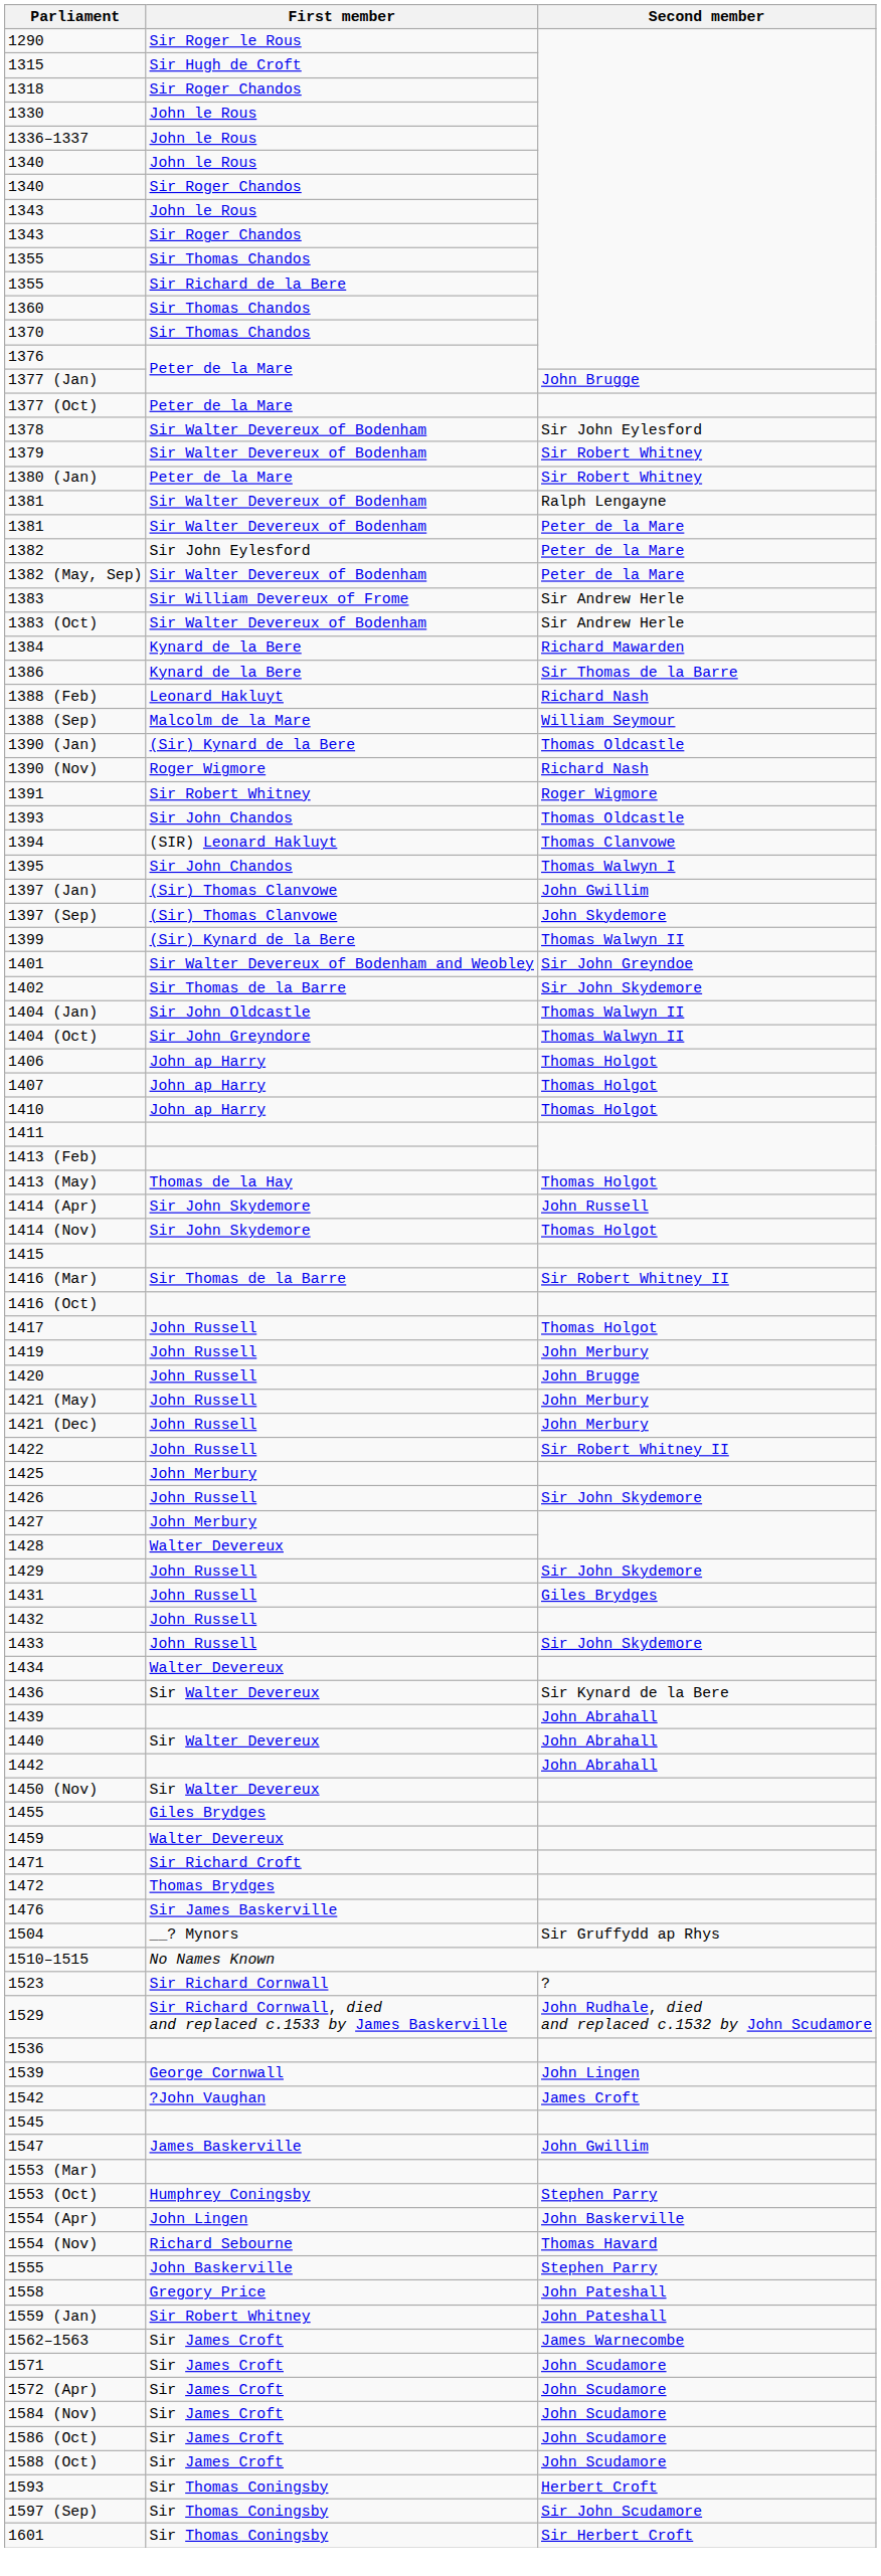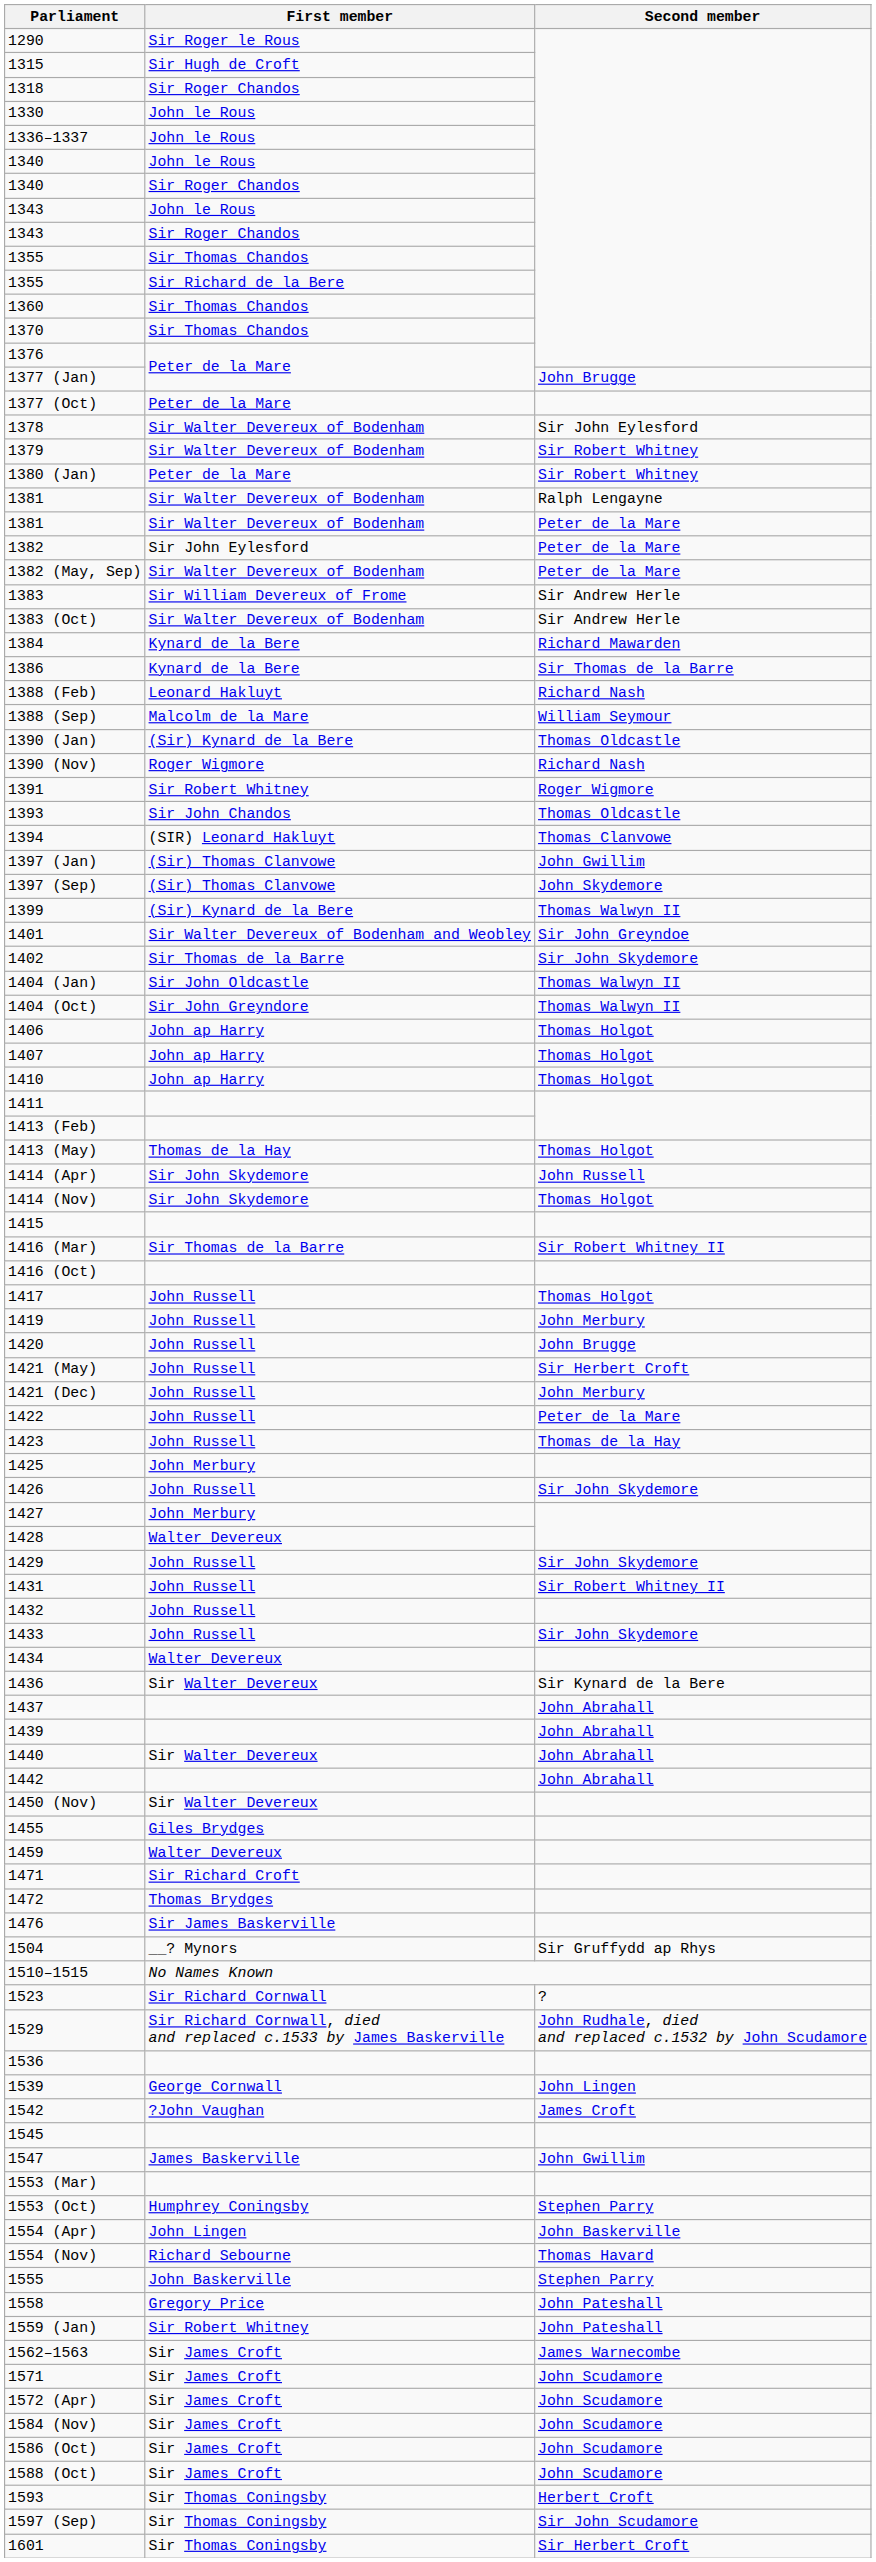 <table class="wikitable">
 <tr>
 <th>Parliament</th>
 <th>First member</th>
 <th>Second member</th>
 </tr>
 <tr>
 <td>1290</td>
 <td><a href='#'>Sir Roger le Rous</a></td>
 </tr>
 <tr>
 <td>1315</td>
 <td><a href='#'>Sir Hugh de Croft</a></td>
 </tr>
 <tr>
 <td>1318</td>
 <td><a href='#'>Sir Roger Chandos</a></td>
 </tr>
 <tr>
 <td>1330</td>
 <td><a href='#'>John le Rous</a></td>
 </tr>
 <tr>
 <td>1336–1337</td>
 <td><a href='#'>John le Rous</a></td>
 </tr>
 <tr>
 <td>1340</td>
 <td><a href='#'>John le Rous</a></td>
 </tr>
 <tr>
 <td>1340</td>
 <td><a href='#'>Sir Roger Chandos</a></td>
 </tr>
 <tr>
 <td>1343</td>
 <td><a href='#'>John le Rous</a></td>
 </tr>
 <tr>
 <td>1343</td>
 <td><a href='#'>Sir Roger Chandos</a></td>
 </tr>
 <tr>
 <td>1355</td>
 <td><a href='#'>Sir Thomas Chandos</a></td>
 </tr>
 <tr>
 <td>1355</td>
 <td><a href='#'>Sir Richard de la Bere</a></td>
 </tr>
 <tr>
 <td>1360</td>
 <td><a href='#'>Sir Thomas Chandos</a></td>
 </tr>
 <tr>
 <td>1370</td>
 <td><a href='#'>Sir Thomas Chandos</a></td>
 </tr>
 <tr>
 <td>1376</td>
 <td rowspan = "2"><a href='#'>Peter de la Mare</a></td>
 </tr>
 <tr>
 <td>1377 (Jan)</td>
 <td><a href='#'>John Brugge</a></td>
 </tr>
 <tr>
 <td>1377 (Oct)</td>
 <td><a href='#'>Peter de la Mare</a></td>
 </tr>
 <tr>
 <td>1378</td>
 <td><a href='#'>Sir Walter Devereux of Bodenham</a></td>
 <td>Sir John Eylesford</td>
 </tr>
 <tr>
 <td>1379</td>
 <td><a href='#'>Sir Walter Devereux of Bodenham</a></td>
 <td><a href='#'>Sir Robert Whitney</a></td>
 </tr>
 <tr>
 <td>1380 (Jan)</td>
 <td><a href='#'>Peter de la Mare</a></td>
 <td><a href='#'>Sir Robert Whitney</a></td>
 </tr>
 <tr>
 <td>1381</td>
 <td><a href='#'>Sir Walter Devereux of Bodenham</a></td>
 <td>Ralph Lengayne</td>
 </tr>
 <tr>
 <td>1381</td>
 <td><a href='#'>Sir Walter Devereux of Bodenham</a></td>
 <td><a href='#'>Peter de la Mare</a></td>
 </tr>
 <tr>
 <td>1382</td>
 <td>Sir John Eylesford</td>
 <td><a href='#'>Peter de la Mare</a></td>
 </tr>
 <tr>
 <td>1382 (May, Sep)</td>
 <td><a href='#'>Sir Walter Devereux of Bodenham</a></td>
 <td><a href='#'>Peter de la Mare</a></td>
 </tr>
 <tr>
 <td>1383</td>
 <td><a href='#'>Sir William Devereux of Frome</a></td>
 <td>Sir Andrew Herle</td>
 </tr>
 <tr>
 <td>1383 (Oct)</td>
 <td><a href='#'>Sir Walter Devereux of Bodenham</a></td>
 <td>Sir Andrew Herle</td>
 </tr>
 <tr>
 <td>1384</td>
 <td><a href='#'>Kynard de la Bere</a></td>
 <td><a href='#'>Richard Mawarden</a></td>
 </tr>
 <tr>
 <td>1386</td>
 <td><a href='#'>Kynard de la Bere</a></td>
 <td><a href='#'>Sir Thomas de la Barre</a></td>
 </tr>
 <tr>
 <td>1388 (Feb)</td>
 <td><a href='#'>Leonard Hakluyt</a></td>
 <td><a href='#'>Richard Nash</a></td>
 </tr>
 <tr>
 <td>1388 (Sep)</td>
 <td><a href='#'>Malcolm de la Mare</a></td>
 <td><a href='#'>William Seymour</a></td>
 </tr>
 <tr>
 <td>1390 (Jan)</td>
 <td><a href='#'>(Sir) Kynard de la Bere</a></td>
 <td><a href='#'>Thomas Oldcastle</a></td>
 </tr>
 <tr>
 <td>1390 (Nov)</td>
 <td><a href='#'>Roger Wigmore</a></td>
 <td><a href='#'>Richard Nash</a></td>
 </tr>
 <tr>
 <td>1391</td>
 <td><a href='#'>Sir Robert Whitney</a></td>
 <td><a href='#'>Roger Wigmore</a></td>
 </tr>
 <tr>
 <td>1393</td>
 <td><a href='#'>Sir John Chandos</a></td>
 <td><a href='#'>Thomas Oldcastle</a></td>
 </tr>
 <tr>
 <td>1394</td>
 <td>(SIR) <a href='#'>Leonard Hakluyt</a></td>
 <td><a href='#'>Thomas Clanvowe</a></td>
 </tr>
 <tr>
-<td>1395</td>
-<td><a href='#'>Sir John Chandos</a></td>
-<td><a href='#'>Thomas Walwyn I</a></td>
-</tr>
-<tr>
 <td>1397 (Jan)</td>
 <td><a href='#'>(Sir) Thomas Clanvowe</a></td>
 <td><a href='#'>John Gwillim</a></td>
 </tr>
 <tr>
 <td>1397 (Sep)</td>
 <td><a href='#'>(Sir) Thomas Clanvowe</a></td>
 <td><a href='#'>John Skydemore</a></td>
 </tr>
 <tr>
 <td>1399</td>
 <td><a href='#'>(Sir) Kynard de la Bere</a></td>
 <td><a href='#'>Thomas Walwyn II</a></td>
 </tr>
 <tr>
 <td>1401</td>
 <td><a href='#'>Sir Walter Devereux of Bodenham and Weobley</a></td>
 <td><a href='#'>Sir John Greyndoe</a></td>
 </tr>
 <tr>
 <td>1402</td>
 <td><a href='#'>Sir Thomas de la Barre</a></td>
 <td><a href='#'>Sir John Skydemore</a></td>
 </tr>
 <tr>
 <td>1404 (Jan)</td>
 <td><a href='#'>Sir John Oldcastle</a></td>
 <td><a href='#'>Thomas Walwyn II</a></td>
 </tr>
 <tr>
 <td>1404 (Oct)</td>
 <td><a href='#'>Sir John Greyndore</a></td>
 <td><a href='#'>Thomas Walwyn II</a></td>
 </tr>
 <tr>
 <td>1406</td>
 <td><a href='#'>John ap Harry</a></td>
 <td><a href='#'>Thomas Holgot</a></td>
 </tr>
 <tr>
 <td>1407</td>
 <td><a href='#'>John ap Harry</a></td>
 <td><a href='#'>Thomas Holgot</a></td>
 </tr>
 <tr>
 <td>1410</td>
 <td><a href='#'>John ap Harry</a></td>
 <td><a href='#'>Thomas Holgot</a></td>
 </tr>
 <tr>
 <td>1411</td>
 <td></td>
 </tr>
 <tr>
 <td>1413 (Feb)</td>
 <td></td>
 </tr>
 <tr>
 <td>1413 (May)</td>
 <td><a href='#'>Thomas de la Hay</a></td>
 <td><a href='#'>Thomas Holgot</a></td>
 </tr>
 <tr>
 <td>1414 (Apr)</td>
 <td><a href='#'>Sir John Skydemore</a></td>
 <td><a href='#'>John Russell</a></td>
 </tr>
 <tr>
 <td>1414 (Nov)</td>
 <td><a href='#'>Sir John Skydemore</a></td>
 <td><a href='#'>Thomas Holgot</a></td>
 </tr>
 <tr>
 <td>1415</td>
 <td></td>
 </tr>
 <tr>
 <td>1416 (Mar)</td>
 <td><a href='#'>Sir Thomas de la Barre</a></td>
 <td><a href='#'>Sir Robert Whitney II</a></td>
 </tr>
 <tr>
 <td>1416 (Oct)</td>
 <td></td>
 </tr>
 <tr>
 <td>1417</td>
 <td><a href='#'>John Russell</a></td>
 <td><a href='#'>Thomas Holgot</a></td>
 </tr>
 <tr>
 <td>1419</td>
 <td><a href='#'>John Russell</a></td>
 <td><a href='#'>John Merbury</a></td>
 </tr>
 <tr>
 <td>1420</td>
 <td><a href='#'>John Russell</a></td>
 <td><a href='#'>John Brugge</a></td>
 </tr>
 <tr>
 <td>1421 (May)</td>
 <td><a href='#'>John Russell</a></td>
-<td><a href='#'>John Merbury</a></td>
+<td><a href='#'>Sir Herbert Croft</a></td>
 </tr>
 <tr>
 <td>1421 (Dec)</td>
 <td><a href='#'>John Russell</a></td>
 <td><a href='#'>John Merbury</a></td>
 </tr>
 <tr>
 <td>1422</td>
 <td><a href='#'>John Russell</a></td>
-<td><a href='#'>Sir Robert Whitney II</a></td>
+<td><a href='#'>Peter de la Mare</a></td>
+</tr>
+<tr>
+<td>1423</td>
+<td><a href='#'>John Russell</a></td>
+<td><a href='#'>Thomas de la Hay</a></td>
 </tr>
 <tr>
 <td>1425</td>
 <td><a href='#'>John Merbury</a></td>
 </tr>
 <tr>
 <td>1426</td>
 <td><a href='#'>John Russell</a></td>
 <td><a href='#'>Sir John Skydemore</a></td>
 </tr>
 <tr>
 <td>1427</td>
 <td><a href='#'>John Merbury</a></td>
 </tr>
 <tr>
 <td>1428</td>
 <td><a href='#'>Walter Devereux</a></td>
 </tr>
 <tr>
 <td>1429</td>
 <td><a href='#'>John Russell</a></td>
 <td><a href='#'>Sir John Skydemore</a></td>
 </tr>
 <tr>
 <td>1431</td>
 <td><a href='#'>John Russell</a></td>
-<td><a href='#'>Giles Brydges</a></td>
+<td><a href='#'>Sir Robert Whitney II</a></td>
 </tr>
 <tr>
 <td>1432</td>
 <td><a href='#'>John Russell</a></td>
 <td></td>
 </tr>
 <tr>
 <td>1433</td>
 <td><a href='#'>John Russell</a></td>
 <td><a href='#'>Sir John Skydemore</a></td>
 </tr>
 <tr>
 <td>1434</td>
 <td><a href='#'>Walter Devereux</a></td>
 <td></td>
 </tr>
 <tr>
 <td>1436</td>
 <td>Sir <a href='#'>Walter Devereux</a></td>
 <td>Sir Kynard de la Bere</td>
+</tr>
+<tr>
+<td>1437</td>
+<td></td>
+<td><a href='#'>John Abrahall</a></td>
 </tr>
 <tr>
 <td>1439</td>
 <td></td>
 <td><a href='#'>John Abrahall</a></td>
 </tr>
 <tr>
 <td>1440</td>
 <td>Sir <a href='#'>Walter Devereux</a></td>
 <td><a href='#'>John Abrahall</a></td>
 </tr>
 <tr>
 <td>1442</td>
 <td></td>
 <td><a href='#'>John Abrahall</a></td>
 </tr>
 <tr>
 <td>1450 (Nov)</td>
 <td>Sir <a href='#'>Walter Devereux</a></td>
 <td></td>
 </tr>
 <tr>
 <td>1455</td>
 <td><a href='#'>Giles Brydges</a></td>
 <td></td>
 </tr>
 <tr>
 <td>1459</td>
 <td><a href='#'>Walter Devereux</a></td>
 <td></td>
 </tr>
 <tr>
 <td>1471</td>
 <td><a href='#'>Sir Richard Croft</a></td>
 <td></td>
 </tr>
 <tr>
 <td>1472</td>
 <td><a href='#'>Thomas Brydges</a></td>
 <td></td>
 </tr>
 <tr>
 <td>1476</td>
 <td><a href='#'>Sir James Baskerville</a></td>
 <td></td>
 </tr>
 <tr>
 <td>1504</td>
 <td>__? Mynors</td>
 <td>Sir Gruffydd ap Rhys</td>
 </tr>
 <tr>
 <td>1510–1515</td>
 <td colspan = "2"><em>No Names Known</em></td>
 </tr>
 <tr>
 <td>1523</td>
 <td><a href='#'>Sir Richard Cornwall</a></td>
 <td>?</td>
 </tr>
 <tr>
 <td>1529</td>
 <td><a href='#'>Sir Richard Cornwall</a>, <em>died <br> and replaced c.1533 by</em> <a href='#'>James Baskerville</a></td>
 <td><a href='#'>John Rudhale</a>, <em>died <br> and replaced c.1532 by</em> <a href='#'>John Scudamore</a></td>
 </tr>
 <tr>
 <td>1536</td>
 <td></td>
 </tr>
 <tr>
 <td>1539</td>
 <td><a href='#'>George Cornwall</a></td>
 <td><a href='#'>John Lingen</a></td>
 </tr>
 <tr>
 <td>1542</td>
 <td><a href='#'>?John Vaughan</a></td>
 <td><a href='#'>James Croft</a></td>
 </tr>
 <tr>
 <td>1545</td>
 <td></td>
 </tr>
 <tr>
 <td>1547</td>
 <td><a href='#'>James Baskerville</a></td>
 <td><a href='#'>John Gwillim</a></td>
 </tr>
 <tr>
 <td>1553 (Mar)</td>
 <td></td>
 </tr>
 <tr>
 <td>1553 (Oct)</td>
 <td><a href='#'>Humphrey Coningsby</a></td>
 <td><a href='#'>Stephen Parry</a></td>
 </tr>
 <tr>
 <td>1554 (Apr)</td>
 <td><a href='#'>John Lingen</a></td>
 <td><a href='#'>John Baskerville</a></td>
 </tr>
 <tr>
 <td>1554 (Nov)</td>
 <td><a href='#'>Richard Sebourne</a></td>
 <td><a href='#'>Thomas Havard</a></td>
 </tr>
 <tr>
 <td>1555</td>
 <td><a href='#'>John Baskerville</a></td>
 <td><a href='#'>Stephen Parry</a></td>
 </tr>
 <tr>
 <td>1558</td>
 <td><a href='#'>Gregory Price</a></td>
 <td><a href='#'>John Pateshall</a></td>
 </tr>
 <tr>
 <td>1559 (Jan)</td>
 <td><a href='#'>Sir Robert Whitney</a></td>
 <td><a href='#'>John Pateshall</a></td>
 </tr>
 <tr>
 <td>1562–1563</td>
 <td>Sir <a href='#'>James Croft</a></td>
 <td><a href='#'>James Warnecombe</a></td>
 </tr>
 <tr>
 <td>1571</td>
 <td>Sir <a href='#'>James Croft</a></td>
 <td><a href='#'>John Scudamore</a></td>
 </tr>
 <tr>
 <td>1572 (Apr)</td>
 <td>Sir <a href='#'>James Croft</a></td>
 <td><a href='#'>John Scudamore</a></td>
 </tr>
 <tr>
 <td>1584 (Nov)</td>
 <td>Sir <a href='#'>James Croft</a></td>
 <td><a href='#'>John Scudamore</a></td>
 </tr>
 <tr>
 <td>1586 (Oct)</td>
 <td>Sir <a href='#'>James Croft</a></td>
 <td><a href='#'>John Scudamore</a></td>
 </tr>
 <tr>
 <td>1588 (Oct)</td>
 <td>Sir <a href='#'>James Croft</a></td>
 <td><a href='#'>John Scudamore</a></td>
 </tr>
 <tr>
 <td>1593</td>
 <td>Sir <a href='#'>Thomas Coningsby</a></td>
 <td><a href='#'>Herbert Croft</a></td>
 </tr>
 <tr>
 <td>1597 (Sep)</td>
 <td>Sir <a href='#'>Thomas Coningsby</a></td>
 <td><a href='#'>Sir John Scudamore</a></td>
 </tr>
 <tr>
 <td>1601</td>
 <td>Sir <a href='#'>Thomas Coningsby</a></td>
 <td><a href='#'>Sir Herbert Croft</a></td>
 </tr>
 </table>
